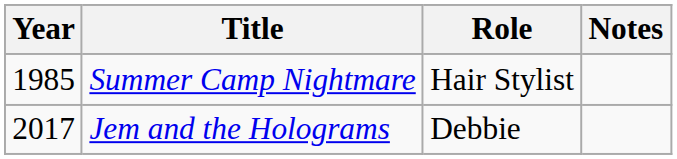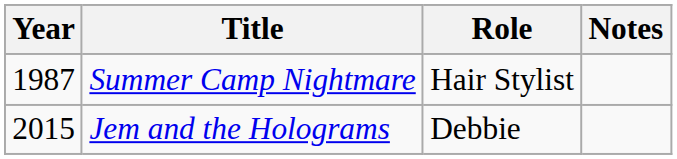 <table class="wikitable sortable">
 <tr>
 <th>Year</th>
 <th>Title</th>
 <th>Role</th>
 <th>Notes</th>
 </tr>
 <tr>
-<td>1985</td>
+<td>1987</td>
 <td><em><a href='#'>Summer Camp Nightmare</a></em></td>
 <td>Hair Stylist</td>
 <td></td>
 </tr>
 <tr>
-<td>2017</td>
+<td>2015</td>
 <td><em><a href='#'>Jem and the Holograms</a></em></td>
 <td>Debbie</td>
 <td></td>
 </tr>
 </table>
